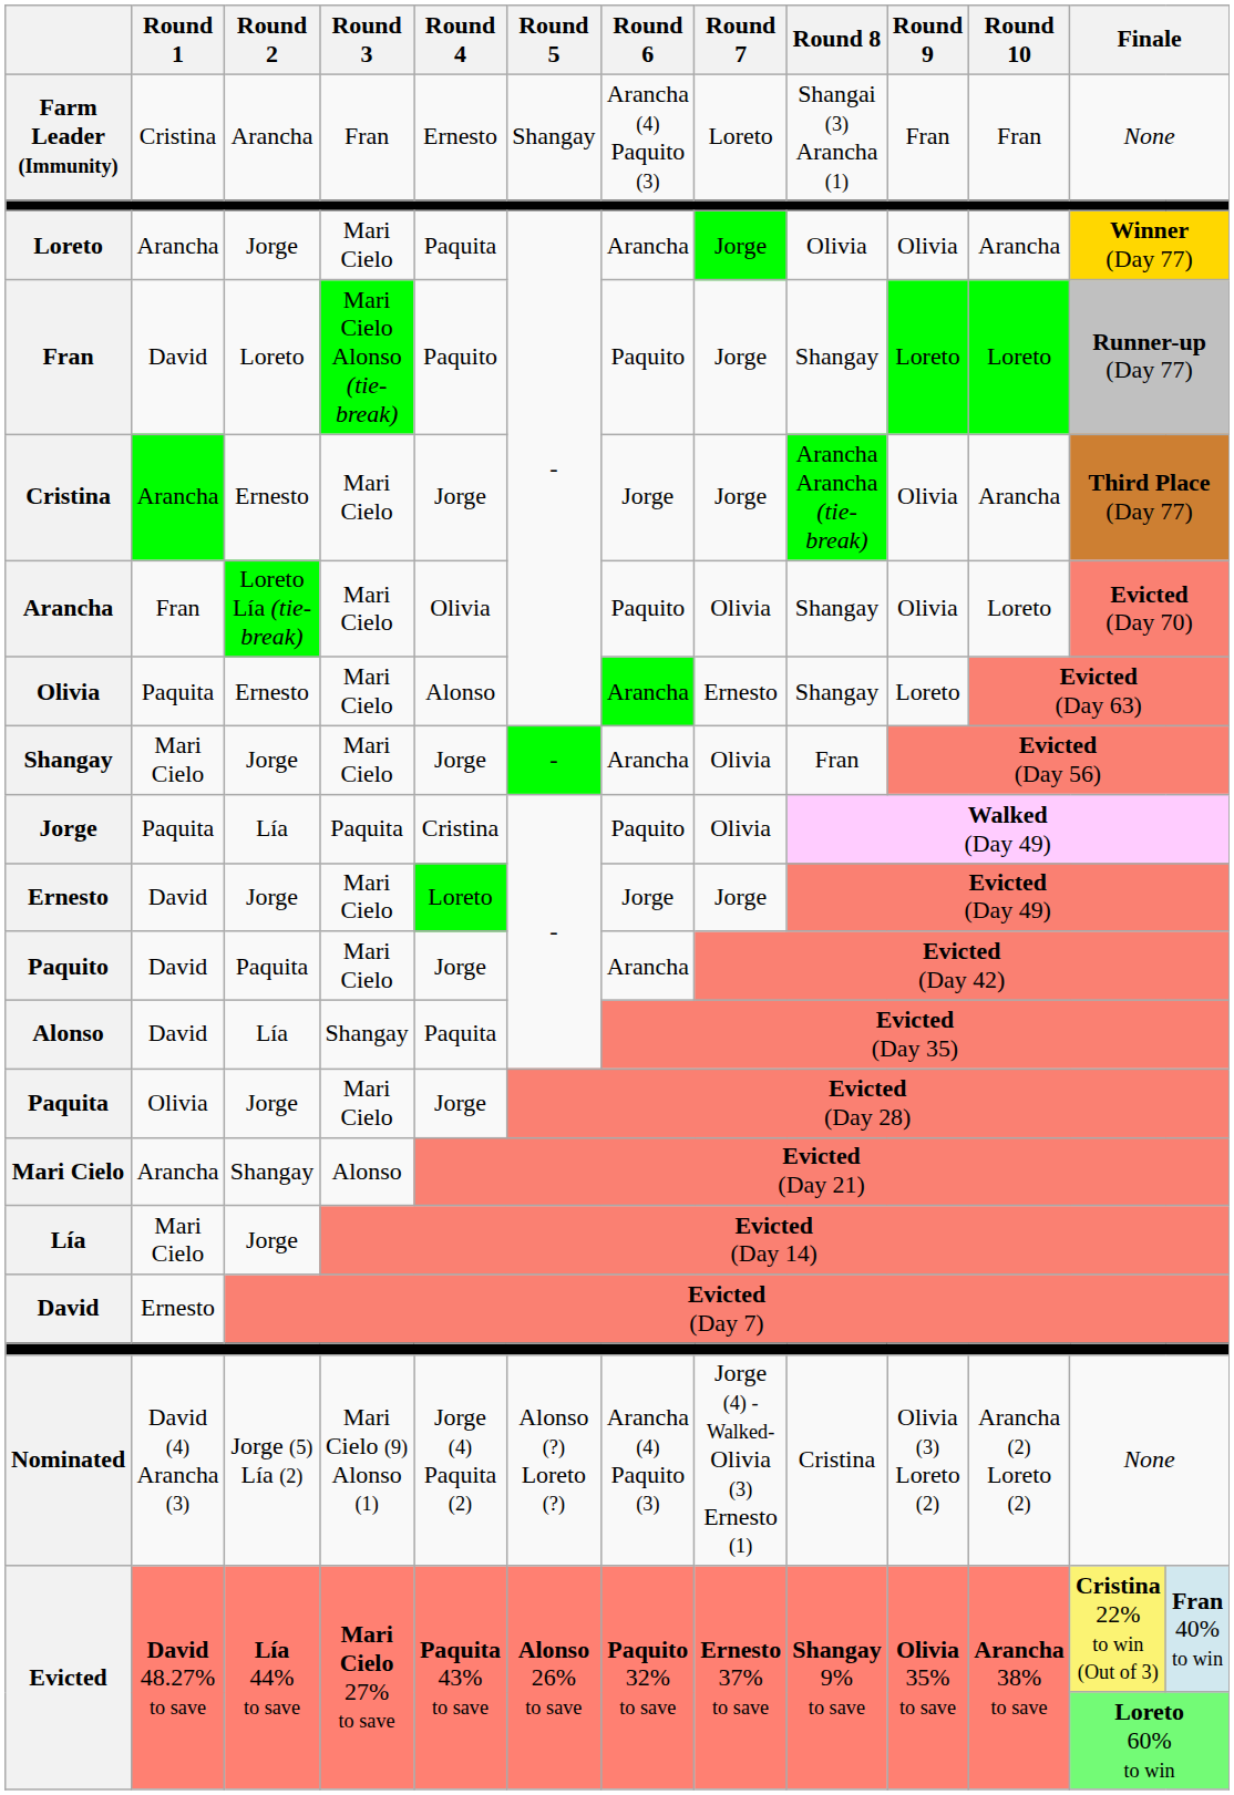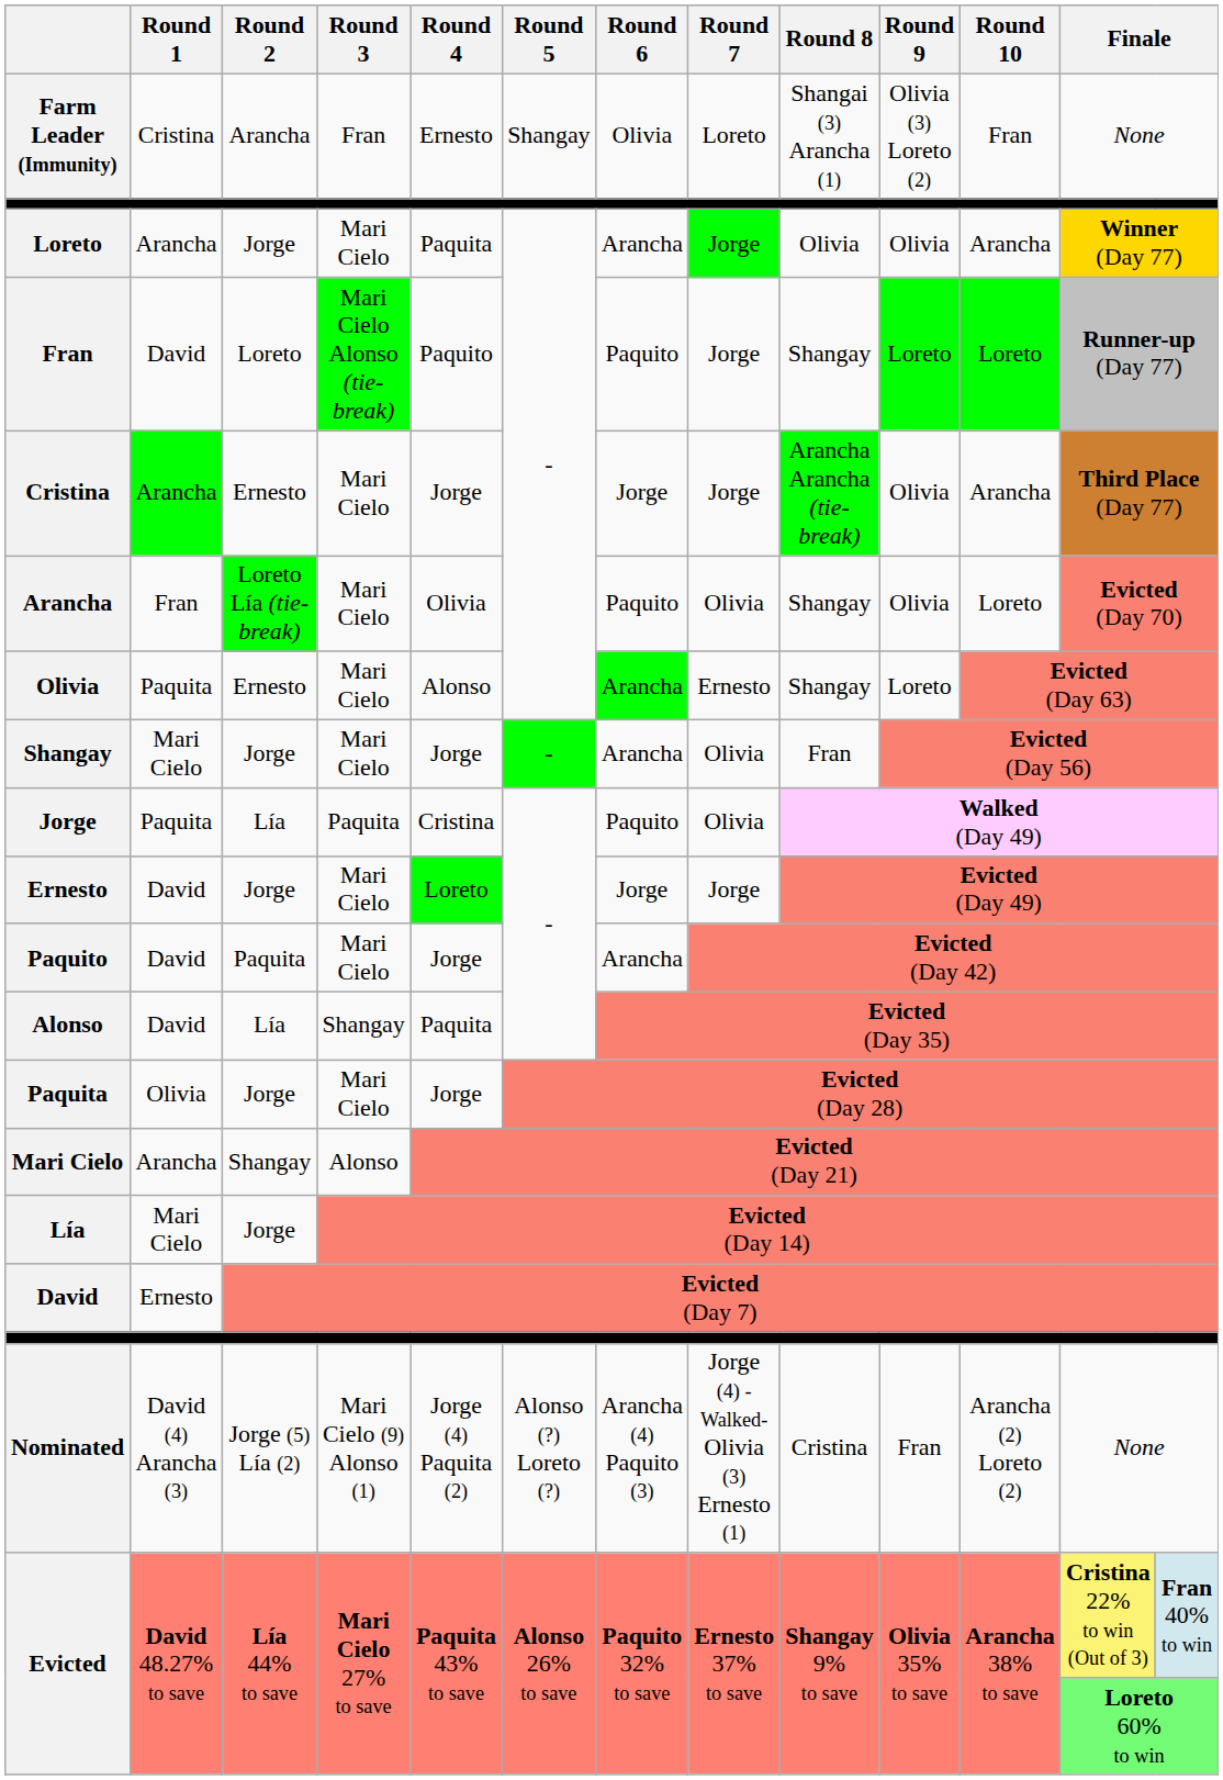 <table class="wikitable" style="font-size:90%; text-align:center; width: 96%; margin-left: auto; margin-right: auto">
 <tr>
 <th></th>
 <th>Round 1</th>
 <th>Round 2</th>
 <th>Round 3</th>
 <th>Round 4</th>
 <th>Round 5</th>
 <th>Round 6</th>
 <th>Round 7</th>
 <th>Round 8</th>
 <th>Round 9</th>
 <th>Round 10</th>
 <th colspan="2">Finale</th>
 </tr>
 <tr>
 <th>Farm Leader<br><small>(Immunity)</small></th>
 <td>Cristina</td>
 <td>Arancha</td>
 <td>Fran</td>
 <td>Ernesto</td>
 <td>Shangay</td>
-<td>Arancha <small>(4)</small><br>Paquito <small>(3)</small></td>
+<td>Olivia</td>
 <td>Loreto</td>
 <td>Shangai <small>(3)</small><br>Arancha <small>(1)</small></td>
-<td>Fran</td>
+<td>Olivia <small>(3)</small><br>Loreto <small>(2)</small></td>
 <td>Fran</td>
 <td colspan=2><em>None</em></td>
 </tr>
 <tr>
 <th colspan="13" style="background:#000000"></th>
 </tr>
 <tr>
 <th>Loreto</th>
 <td>Arancha</td>
 <td>Jorge</td>
 <td>Mari Cielo</td>
 <td>Paquita</td>
 <td rowspan="5">-</td>
 <td>Arancha</td>
 <td style="background:lime">Jorge</td>
 <td>Olivia</td>
 <td>Olivia</td>
 <td>Arancha</td>
 <td style="background:Gold" colspan=2><strong>Winner</strong> <br> (Day 77)</td>
 </tr>
 <tr>
 <th>Fran</th>
 <td>David</td>
 <td>Loreto</td>
 <td style="background:lime">Mari Cielo<br>Alonso <em>(tie-break)</em></td>
 <td>Paquito</td>
 <td>Paquito</td>
 <td>Jorge</td>
 <td>Shangay</td>
 <td style="background:lime">Loreto</td>
 <td style="background:lime">Loreto</td>
 <td style="background:Silver" colspan=2><strong>Runner-up</strong> <br> (Day 77)</td>
 </tr>
 <tr>
 <th>Cristina</th>
 <td style="background:lime">Arancha</td>
 <td>Ernesto</td>
 <td>Mari Cielo</td>
 <td>Jorge</td>
 <td>Jorge</td>
 <td>Jorge</td>
 <td style="background:lime">Arancha<br>Arancha <em>(tie-break)</em></td>
 <td>Olivia</td>
 <td>Arancha</td>
 <td style="background:#CD7F32" colspan=2><strong>Third Place</strong> <br> (Day 77)</td>
 </tr>
 <tr>
 <th>Arancha</th>
 <td>Fran</td>
 <td style="background:lime">Loreto<br>Lía <em>(tie-break)</em></td>
 <td>Mari Cielo</td>
 <td>Olivia</td>
 <td>Paquito</td>
 <td>Olivia</td>
 <td>Shangay</td>
 <td>Olivia</td>
 <td>Loreto</td>
 <td style="background:salmon" colspan=2><strong>Evicted</strong> <br> (Day 70)</td>
 </tr>
 <tr>
 <th>Olivia</th>
 <td>Paquita</td>
 <td>Ernesto</td>
 <td>Mari Cielo</td>
 <td>Alonso</td>
 <td style="background:lime">Arancha</td>
 <td>Ernesto</td>
 <td>Shangay</td>
 <td>Loreto</td>
 <td style="background:salmon" colspan=3><strong>Evicted</strong> <br> (Day 63)</td>
 </tr>
 <tr>
 <th>Shangay</th>
 <td>Mari Cielo</td>
 <td>Jorge</td>
 <td>Mari Cielo</td>
 <td>Jorge</td>
 <td style="background:lime">-</td>
 <td>Arancha</td>
 <td>Olivia</td>
 <td>Fran</td>
 <td colspan="4" style="background:salmon"><strong>Evicted</strong> <br> (Day 56)</td>
 </tr>
 <tr>
 <th>Jorge</th>
 <td>Paquita</td>
 <td>Lía</td>
 <td>Paquita</td>
 <td>Cristina</td>
 <td rowspan="4">-</td>
 <td>Paquito</td>
 <td>Olivia</td>
 <td colspan="5" style="background:#fcf"><strong>Walked</strong> <br> (Day 49)</td>
 </tr>
 <tr>
 <th>Ernesto</th>
 <td>David</td>
 <td>Jorge</td>
 <td>Mari Cielo</td>
 <td style="background:lime">Loreto</td>
 <td>Jorge</td>
 <td>Jorge</td>
 <td colspan="5" style="background:salmon"><strong>Evicted</strong> <br> (Day 49)</td>
 </tr>
 <tr>
 <th>Paquito</th>
 <td>David</td>
 <td>Paquita</td>
 <td>Mari Cielo</td>
 <td>Jorge</td>
 <td>Arancha</td>
 <td colspan="6" style="background:salmon"><strong>Evicted</strong> <br> (Day 42)</td>
 </tr>
 <tr>
 <th>Alonso</th>
 <td>David</td>
 <td>Lía</td>
 <td>Shangay</td>
 <td>Paquita</td>
 <td colspan="7" style="background:salmon"><strong>Evicted</strong> <br> (Day 35)</td>
 </tr>
 <tr>
 <th>Paquita</th>
 <td>Olivia</td>
 <td>Jorge</td>
 <td>Mari Cielo</td>
 <td>Jorge</td>
 <td colspan="8" style="background:salmon"><strong>Evicted</strong> <br> (Day 28)</td>
 </tr>
 <tr>
 <th>Mari Cielo</th>
 <td>Arancha</td>
 <td>Shangay</td>
 <td>Alonso</td>
 <td colspan="9" style="background:salmon"><strong>Evicted</strong> <br> (Day 21)</td>
 </tr>
 <tr>
 <th>Lía</th>
 <td>Mari Cielo</td>
 <td>Jorge</td>
 <td colspan="10" style="background:salmon"><strong>Evicted</strong> <br> (Day 14)</td>
 </tr>
 <tr>
 <th>David</th>
 <td>Ernesto</td>
 <td colspan="11" style="background:salmon"><strong>Evicted</strong> <br> (Day 7)</td>
 </tr>
 <tr>
 <th colspan="13" style="background:#000000"></th>
 </tr>
 <tr>
 <th>Nominated</th>
 <td>David <small>(4)</small><br>Arancha <small>(3)</small></td>
 <td>Jorge <small>(5)</small><br>Lía <small>(2)</small></td>
 <td>Mari Cielo <small>(9)</small><br>Alonso <small>(1)</small></td>
 <td>Jorge <small>(4)</small><br>Paquita <small>(2)</small></td>
 <td>Alonso <small>(?)</small><br>Loreto <small>(?)</small></td>
 <td>Arancha <small>(4)</small><br>Paquito <small>(3)</small></td>
 <td>Jorge <small>(4) -Walked-</small><br>Olivia <small>(3)</small><br>Ernesto <small>(1)</small></td>
 <td>Cristina</td>
-<td>Olivia <small>(3)</small><br>Loreto <small>(2)</small></td>
+<td>Fran</td>
 <td>Arancha <small>(2)</small><br>Loreto <small>(2)</small></td>
 <td colspan=2><em>None</em></td>
 </tr>
 <tr>
 <th rowspan="3">Evicted</th>
 <td rowspan="3" style="background:#FF8072"><strong>David</strong><br>48.27%<br><small>to save</small></td>
 <td rowspan="3" style="background:#FF8072"><strong>Lía</strong><br>44%<br><small>to save</small></td>
 <td rowspan="3" style="background:#FF8072"><strong>Mari Cielo</strong><br>27%<br><small>to save</small></td>
 <td rowspan="3" style="background:#FF8072"><strong>Paquita</strong><br>43%<br><small>to save</small></td>
 <td rowspan="3" style="background:#FF8072"><strong>Alonso</strong><br>26%<br><small>to save</small></td>
 <td rowspan="3" style="background:#FF8072"><strong>Paquito</strong><br>32%<br><small>to save</small></td>
 <td rowspan="3" style="background:#FF8072"><strong>Ernesto</strong><br>37%<br><small>to save</small></td>
 <td rowspan="3" style="background:#FF8072"><strong>Shangay</strong><br>9%<br><small>to save</small></td>
 <td rowspan="3" style="background:#FF8072"><strong>Olivia</strong><br>35%<br><small>to save</small></td>
 <td rowspan="3" style="background:#FF8072"><strong>Arancha</strong><br>38%<br><small>to save</small></td>
 <td style="background:#FBF373"><strong>Cristina</strong><br>22%<br><small>to win<br>(Out of 3)</small></td>
 <td style="background:#D1E8EF"><strong>Fran</strong><br>40%<br><small>to win</small></td>
 </tr>
 <tr>
 <td style="background:#73FB76" colspan="2"><strong>Loreto</strong><br>60%<br><small>to win</small></td>
 </tr>
 </table>
